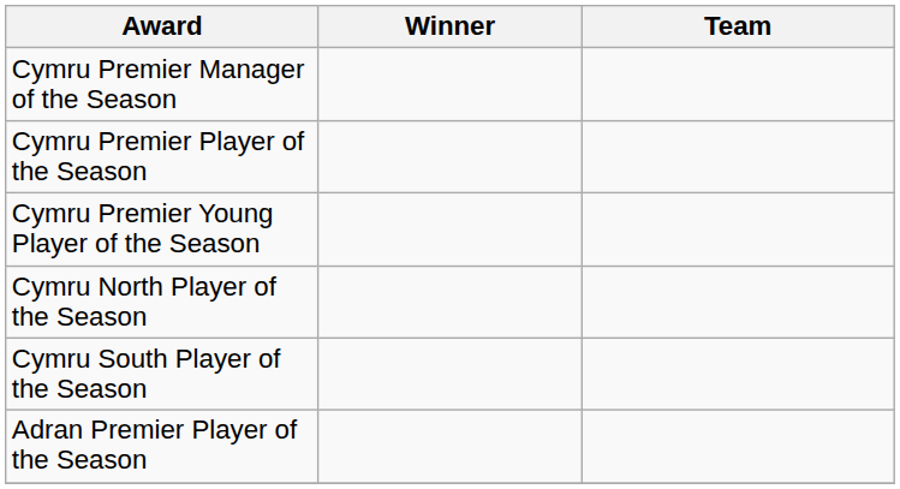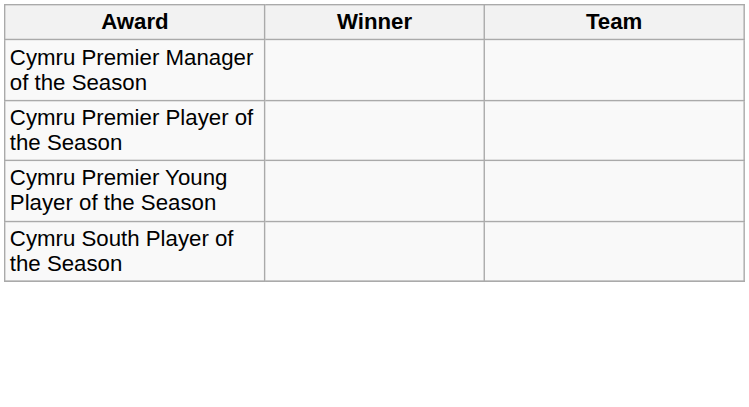 <table class="wikitable">
 <tr>
 <th width=180>Award</th>
 <th width=150>Winner</th>
 <th width=180>Team</th>
 </tr>
 <tr>
 <td>Cymru Premier Manager of the Season</td>
 <td></td>
 <td></td>
 </tr>
 <tr>
 <td>Cymru Premier Player of the Season</td>
 <td></td>
 <td></td>
 </tr>
 <tr>
 <td>Cymru Premier Young Player of the Season</td>
 <td></td>
 <td></td>
 </tr>
 <tr>
-<td>Cymru North Player of the Season</td>
-<td></td>
-<td></td>
-</tr>
-<tr>
 <td>Cymru South Player of the Season</td>
-<td></td>
-<td></td>
-</tr>
-<tr>
-<td>Adran Premier Player of the Season</td>
 <td></td>
 <td></td>
 </tr>
 <tr>
 </tr>
 </table>
